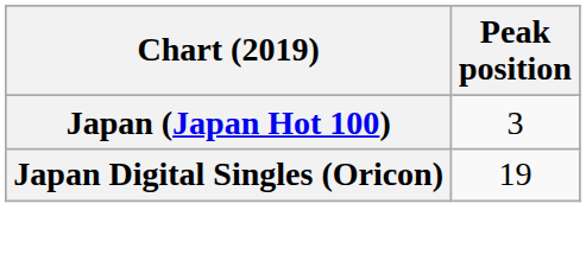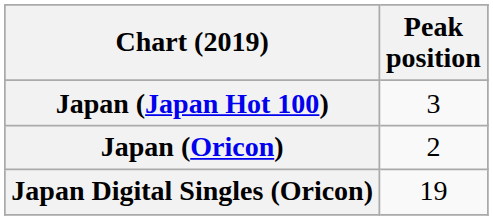 <table class="wikitable sortable plainrowheaders" style="text-align:center">
 <tr>
 <th scope="col">Chart (2019)</th>
 <th scope="col">Peak<br>position</th>
 </tr>
 <tr>
 <th scope="row">Japan (<a href='#'>Japan Hot 100</a>)</th>
 <td>3</td>
 </tr>
 <tr>
+<th scope="row">Japan (<a href='#'>Oricon</a>)</th>
+<td>2</td>
+</tr>
+<tr>
 <th scope="row">Japan Digital Singles (Oricon)</th>
 <td>19</td>
 </tr>
 </table>
